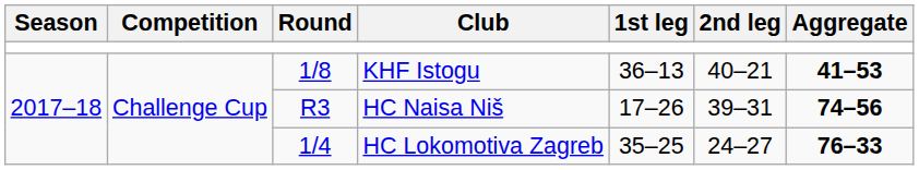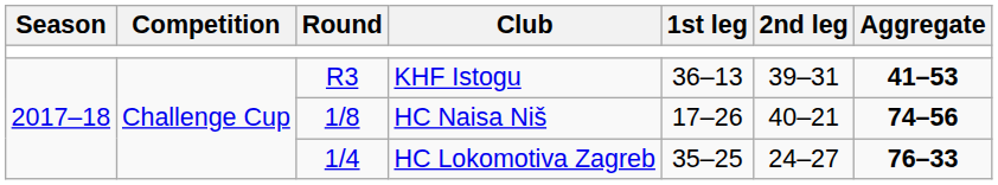 <table class="wikitable">
 <tr>
 <th>Season</th>
 <th>Competition</th>
 <th>Round</th>
 <th>Club</th>
 <th>1st leg</th>
 <th>2nd leg</th>
 <th>Aggregate</th>
 </tr>
 <tr>
 <td colspan="7" bgcolor=white></td>
 </tr>
 <tr>
 <td rowspan="3"><a href='#'>2017–18</a></td>
 <td rowspan="3"><a href='#'>Challenge Cup</a></td>
-<td style="text-align:center;"><a href='#'>1/8</a></td>
+<td style="text-align:center;"><a href='#'>R3</a></td>
 <td> <a href='#'>KHF Istogu</a></td>
 <td style="text-align:center;">36–13</td>
-<td style="text-align:center;">40–21</td>
+<td style="text-align:center;">39–31</td>
 <td style="text-align:center;"><strong>41–53</strong></td>
 </tr>
 <tr>
-<td style="text-align:center;"><a href='#'>R3</a></td>
+<td style="text-align:center;"><a href='#'>1/8</a></td>
 <td> <a href='#'>HC Naisa Niš</a></td>
 <td style="text-align:center;">17–26</td>
-<td style="text-align:center;">39–31</td>
+<td style="text-align:center;">40–21</td>
 <td style="text-align:center;"><strong>74–56</strong></td>
 </tr>
 <tr>
 <td style="text-align:center;"><a href='#'>1/4</a></td>
 <td> <a href='#'>HC Lokomotiva Zagreb</a></td>
 <td style="text-align:center;">35–25</td>
 <td style="text-align:center;">24–27</td>
 <td style="text-align:center;"><strong>76–33</strong></td>
 </tr>
 </table>
